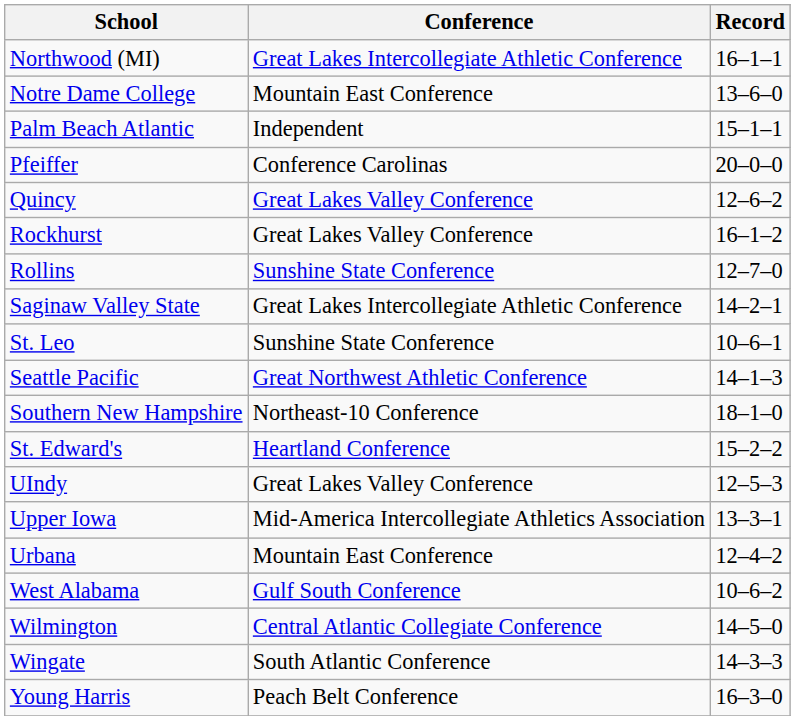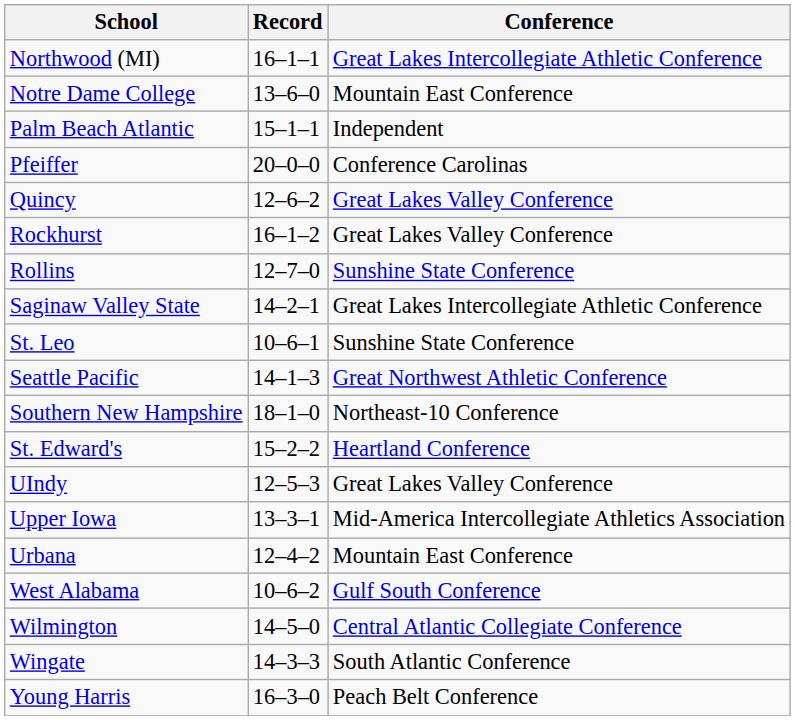 <table class="wikitable">
 <tr>
 <th>School</th>
+<th>Record</th>
 <th>Conference</th>
-<th>Record</th>
 </tr>
 <tr>
 <td><a href='#'>Northwood</a> (MI)</td>
+<td>16–1–1</td>
 <td><a href='#'>Great Lakes Intercollegiate Athletic Conference</a></td>
-<td>16–1–1</td>
 </tr>
 <tr>
 <td><a href='#'>Notre Dame College</a></td>
+<td>13–6–0</td>
 <td>Mountain East Conference</td>
-<td>13–6–0</td>
 </tr>
 <tr>
 <td><a href='#'>Palm Beach Atlantic</a></td>
+<td>15–1–1</td>
 <td>Independent</td>
-<td>15–1–1</td>
 </tr>
 <tr>
 <td><a href='#'>Pfeiffer</a></td>
+<td>20–0–0</td>
 <td>Conference Carolinas</td>
-<td>20–0–0</td>
 </tr>
 <tr>
 <td><a href='#'>Quincy</a></td>
+<td>12–6–2</td>
 <td><a href='#'>Great Lakes Valley Conference</a></td>
-<td>12–6–2</td>
 </tr>
 <tr>
 <td><a href='#'>Rockhurst</a></td>
+<td>16–1–2</td>
 <td>Great Lakes Valley Conference</td>
-<td>16–1–2</td>
 </tr>
 <tr>
 <td><a href='#'>Rollins</a></td>
+<td>12–7–0</td>
 <td><a href='#'>Sunshine State Conference</a></td>
-<td>12–7–0</td>
 </tr>
 <tr>
 <td><a href='#'>Saginaw Valley State</a></td>
+<td>14–2–1</td>
 <td>Great Lakes Intercollegiate Athletic Conference</td>
-<td>14–2–1</td>
 </tr>
 <tr>
 <td><a href='#'>St. Leo</a></td>
+<td>10–6–1</td>
 <td>Sunshine State Conference</td>
-<td>10–6–1</td>
 </tr>
 <tr>
 <td><a href='#'>Seattle Pacific</a></td>
+<td>14–1–3</td>
 <td><a href='#'>Great Northwest Athletic Conference</a></td>
-<td>14–1–3</td>
 </tr>
 <tr>
 <td><a href='#'>Southern New Hampshire</a></td>
+<td>18–1–0</td>
 <td>Northeast-10 Conference</td>
-<td>18–1–0</td>
 </tr>
 <tr>
 <td><a href='#'>St. Edward's</a></td>
+<td>15–2–2</td>
 <td><a href='#'>Heartland Conference</a></td>
-<td>15–2–2</td>
 </tr>
 <tr>
 <td><a href='#'>UIndy</a></td>
+<td>12–5–3</td>
 <td>Great Lakes Valley Conference</td>
-<td>12–5–3</td>
 </tr>
 <tr>
 <td><a href='#'>Upper Iowa</a></td>
+<td>13–3–1</td>
 <td>Mid-America Intercollegiate Athletics Association</td>
-<td>13–3–1</td>
 </tr>
 <tr>
 <td><a href='#'>Urbana</a></td>
+<td>12–4–2</td>
 <td>Mountain East Conference</td>
-<td>12–4–2</td>
 </tr>
 <tr>
 <td><a href='#'>West Alabama</a></td>
+<td>10–6–2</td>
 <td><a href='#'>Gulf South Conference</a></td>
-<td>10–6–2</td>
 </tr>
 <tr>
 <td><a href='#'>Wilmington</a></td>
+<td>14–5–0</td>
 <td><a href='#'>Central Atlantic Collegiate Conference</a></td>
-<td>14–5–0</td>
 </tr>
 <tr>
 <td><a href='#'>Wingate</a></td>
+<td>14–3–3</td>
 <td>South Atlantic Conference</td>
-<td>14–3–3</td>
 </tr>
 <tr>
 <td><a href='#'>Young Harris</a></td>
+<td>16–3–0</td>
 <td>Peach Belt Conference</td>
-<td>16–3–0</td>
 </tr>
 </table>
